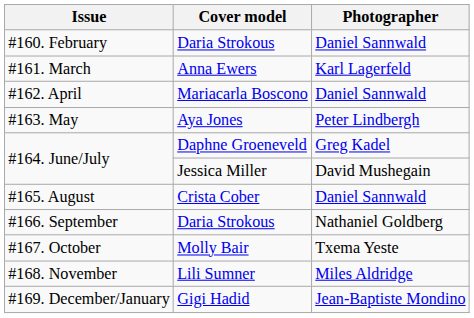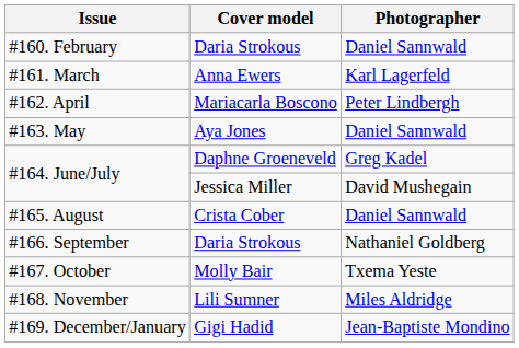 <table class="sortable wikitable">
 <tr>
 <th>Issue</th>
 <th>Cover model</th>
 <th>Photographer</th>
 </tr>
 <tr>
 <td>#160. February</td>
 <td><a href='#'>Daria Strokous</a></td>
 <td><a href='#'>Daniel Sannwald</a></td>
 </tr>
 <tr>
 <td>#161. March</td>
 <td><a href='#'>Anna Ewers</a></td>
 <td><a href='#'>Karl Lagerfeld</a></td>
 </tr>
 <tr>
 <td>#162. April</td>
 <td><a href='#'>Mariacarla Boscono</a></td>
-<td><a href='#'>Daniel Sannwald</a></td>
+<td><a href='#'>Peter Lindbergh</a></td>
 </tr>
 <tr>
 <td>#163. May</td>
 <td><a href='#'>Aya Jones</a></td>
-<td><a href='#'>Peter Lindbergh</a></td>
+<td><a href='#'>Daniel Sannwald</a></td>
 </tr>
 <tr>
 <td rowspan=2>#164. June/July</td>
 <td><a href='#'>Daphne Groeneveld</a></td>
 <td><a href='#'>Greg Kadel</a></td>
 </tr>
 <tr>
 <td>Jessica Miller</td>
 <td>David Mushegain</td>
 </tr>
 <tr>
 <td>#165. August</td>
 <td><a href='#'>Crista Cober</a></td>
 <td><a href='#'>Daniel Sannwald</a></td>
 </tr>
 <tr>
 <td>#166. September</td>
 <td><a href='#'>Daria Strokous</a></td>
 <td>Nathaniel Goldberg</td>
 </tr>
 <tr>
 <td>#167. October</td>
 <td><a href='#'>Molly Bair</a></td>
 <td>Txema Yeste</td>
 </tr>
 <tr>
 <td>#168. November</td>
 <td><a href='#'>Lili Sumner</a></td>
 <td><a href='#'>Miles Aldridge</a></td>
 </tr>
 <tr>
 <td>#169. December/January</td>
 <td><a href='#'>Gigi Hadid</a></td>
 <td><a href='#'>Jean-Baptiste Mondino</a></td>
 </tr>
 </table>
